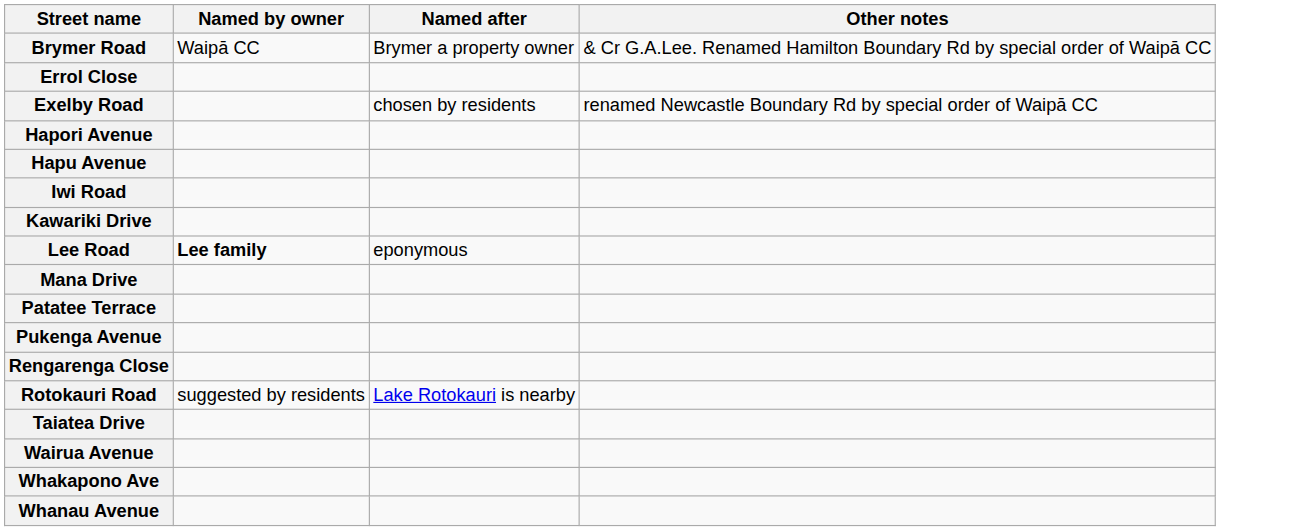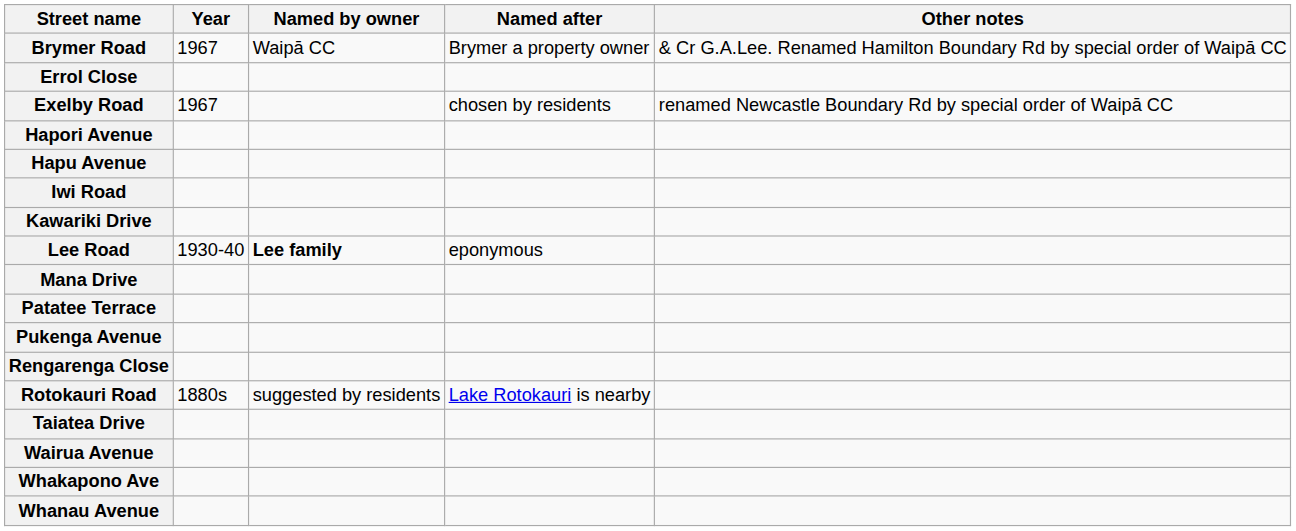 <table class="wikitable sortable" border="1">
 <tr>
 <th>Street name</th>
+<th><strong>Year</strong></th>
 <th><strong>Named by owner</strong></th>
 <th><strong>Named after</strong></th>
 <th><strong>Other notes</strong></th>
 </tr>
 <tr>
 <th>Brymer Road</th>
+<td>1967</td>
 <td>Waipā CC</td>
 <td>Brymer a property owner</td>
 <td>& Cr G.A.Lee. Renamed Hamilton Boundary Rd by special order of Waipā CC</td>
 </tr>
 <tr>
 <th>Errol Close</th>
 <td></td>
 <td></td>
 <td></td>
+<td></td>
 </tr>
 <tr>
 <th>Exelby Road</th>
+<td>1967</td>
 <td></td>
 <td>chosen by residents</td>
 <td>renamed Newcastle Boundary Rd by special order of Waipā CC</td>
 </tr>
 <tr>
 <th>Hapori Avenue</th>
 <td></td>
 <td></td>
 <td></td>
+<td></td>
 </tr>
 <tr>
 <th>Hapu Avenue</th>
+<td></td>
 <td></td>
 <td></td>
 <td></td>
 </tr>
 <tr>
 <th>Iwi Road</th>
 <td></td>
 <td></td>
 <td></td>
+<td></td>
 </tr>
 <tr>
 <th>Kawariki Drive</th>
 <td></td>
 <td></td>
 <td></td>
+<td></td>
 </tr>
 <tr>
 <th>Lee Road</th>
+<td>1930-40</td>
 <td><strong>Lee family</strong></td>
 <td>eponymous</td>
 <td></td>
 </tr>
 <tr>
 <th>Mana Drive</th>
 <td></td>
 <td></td>
 <td></td>
+<td></td>
 </tr>
 <tr>
 <th>Patatee Terrace</th>
+<td></td>
 <td></td>
 <td></td>
 <td></td>
 </tr>
 <tr>
 <th>Pukenga Avenue</th>
 <td></td>
 <td></td>
 <td></td>
+<td></td>
 </tr>
 <tr>
 <th>Rengarenga Close</th>
 <td></td>
 <td></td>
 <td></td>
+<td></td>
 </tr>
 <tr>
 <th>Rotokauri Road</th>
+<td>1880s</td>
 <td>suggested by residents</td>
 <td><a href='#'>Lake Rotokauri</a> is nearby</td>
 <td></td>
 </tr>
 <tr>
 <th>Taiatea Drive</th>
 <td></td>
 <td></td>
 <td></td>
+<td></td>
 </tr>
 <tr>
 <th>Wairua Avenue</th>
+<td></td>
 <td></td>
 <td></td>
 <td></td>
 </tr>
 <tr>
 <th>Whakapono Ave</th>
 <td></td>
 <td></td>
 <td></td>
+<td></td>
 </tr>
 <tr>
 <th>Whanau Avenue</th>
 <td></td>
 <td></td>
 <td></td>
+<td></td>
 </tr>
 </table>
